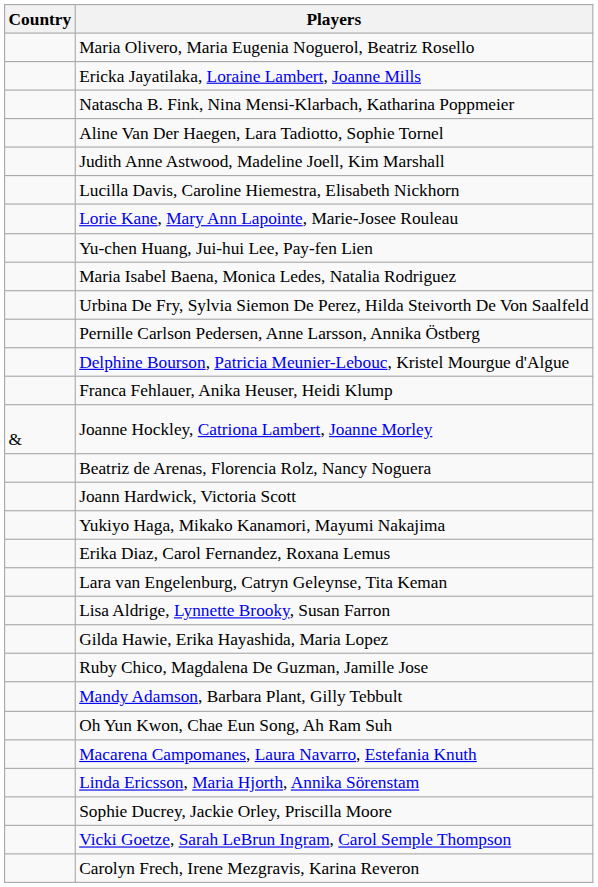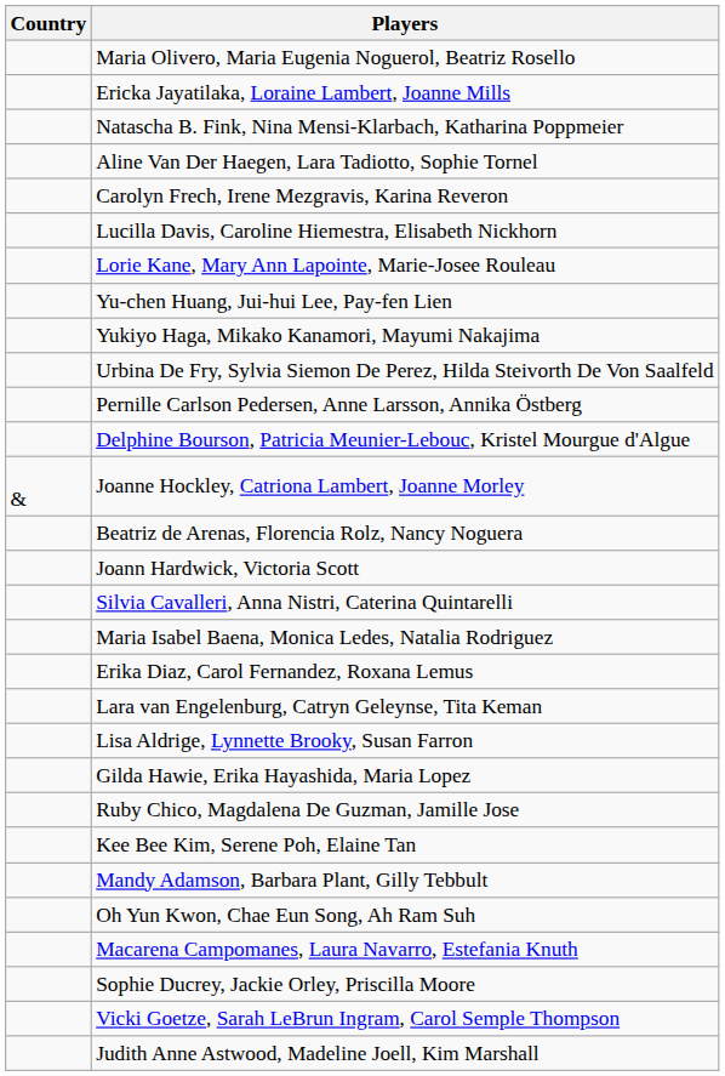 <table class="wikitable" style="font-size:95%;">
 <tr>
 <th>Country</th>
 <th>Players</th>
 </tr>
 <tr>
 <td></td>
 <td>Maria Olivero, Maria Eugenia Noguerol, Beatriz Rosello</td>
 </tr>
 <tr>
 <td></td>
 <td>Ericka Jayatilaka, <a href='#'>Loraine Lambert</a>, <a href='#'>Joanne Mills</a></td>
 </tr>
 <tr>
 <td></td>
 <td>Natascha B. Fink, Nina Mensi-Klarbach, Katharina Poppmeier</td>
 </tr>
 <tr>
 <td></td>
 <td>Aline Van Der Haegen, Lara Tadiotto, Sophie Tornel</td>
 </tr>
 <tr>
 <td></td>
-<td>Judith Anne Astwood, Madeline Joell, Kim Marshall</td>
+<td>Carolyn Frech, Irene Mezgravis, Karina Reveron</td>
 </tr>
 <tr>
 <td></td>
 <td>Lucilla Davis, Caroline Hiemestra, Elisabeth Nickhorn</td>
 </tr>
 <tr>
 <td></td>
 <td><a href='#'>Lorie Kane</a>, <a href='#'>Mary Ann Lapointe</a>, Marie-Josee Rouleau</td>
 </tr>
 <tr>
 <td></td>
 <td>Yu-chen Huang, Jui-hui Lee, Pay-fen Lien</td>
 </tr>
 <tr>
 <td></td>
-<td>Maria Isabel Baena, Monica Ledes, Natalia Rodriguez</td>
+<td>Yukiyo Haga, Mikako Kanamori, Mayumi Nakajima</td>
 </tr>
 <tr>
 <td></td>
 <td>Urbina De Fry, Sylvia Siemon De Perez, Hilda Steivorth De Von Saalfeld</td>
 </tr>
 <tr>
 <td></td>
 <td>Pernille Carlson Pedersen, Anne Larsson, Annika Östberg</td>
 </tr>
 <tr>
 <td></td>
 <td><a href='#'>Delphine Bourson</a>, <a href='#'>Patricia Meunier-Lebouc</a>,  Kristel Mourgue d'Algue</td>
-</tr>
-<tr>
-<td></td>
-<td>Franca Fehlauer, Anika Heuser, Heidi Klump</td>
 </tr>
 <tr>
 <td><br>& </td>
 <td>Joanne Hockley, <a href='#'>Catriona Lambert</a>, <a href='#'>Joanne Morley</a></td>
 </tr>
 <tr>
 <td></td>
 <td>Beatriz de Arenas, Florencia Rolz, Nancy Noguera</td>
 </tr>
 <tr>
 <td></td>
 <td>Joann Hardwick, Victoria Scott</td>
 </tr>
 <tr>
 <td></td>
-<td>Yukiyo Haga, Mikako Kanamori, Mayumi Nakajima</td>
+<td><a href='#'>Silvia Cavalleri</a>, Anna Nistri, Caterina Quintarelli</td>
+</tr>
+<tr>
+<td></td>
+<td>Maria Isabel Baena, Monica Ledes, Natalia Rodriguez</td>
 </tr>
 <tr>
 <td></td>
 <td>Erika Diaz, Carol Fernandez, Roxana Lemus</td>
 </tr>
 <tr>
 <td></td>
 <td>Lara van Engelenburg, Catryn Geleynse, Tita Keman</td>
 </tr>
 <tr>
 <td></td>
 <td>Lisa Aldrige, <a href='#'>Lynnette Brooky</a>, Susan Farron</td>
 </tr>
 <tr>
 <td></td>
 <td>Gilda Hawie, Erika Hayashida, Maria Lopez</td>
 </tr>
 <tr>
 <td></td>
 <td>Ruby Chico, Magdalena De Guzman, Jamille Jose</td>
 </tr>
 <tr>
 <td></td>
+<td>Kee Bee Kim, Serene Poh, Elaine Tan</td>
+</tr>
+<tr>
+<td></td>
 <td><a href='#'>Mandy Adamson</a>, Barbara Plant, Gilly Tebbult</td>
 </tr>
 <tr>
 <td></td>
 <td>Oh Yun Kwon, Chae Eun Song, Ah Ram Suh</td>
 </tr>
 <tr>
 <td></td>
 <td><a href='#'>Macarena Campomanes</a>, <a href='#'>Laura Navarro</a>, <a href='#'>Estefania Knuth</a></td>
 </tr>
 <tr>
 <td></td>
-<td><a href='#'>Linda Ericsson</a>, <a href='#'>Maria Hjorth</a>, <a href='#'>Annika Sörenstam</a></td>
-</tr>
-<tr>
-<td></td>
 <td>Sophie Ducrey, Jackie Orley, Priscilla Moore</td>
 </tr>
 <tr>
 <td></td>
 <td><a href='#'>Vicki Goetze</a>, <a href='#'>Sarah LeBrun Ingram</a>, <a href='#'>Carol Semple Thompson</a></td>
 </tr>
 <tr>
 <td></td>
-<td>Carolyn Frech, Irene Mezgravis, Karina Reveron</td>
+<td>Judith Anne Astwood, Madeline Joell, Kim Marshall</td>
 </tr>
 </table>
